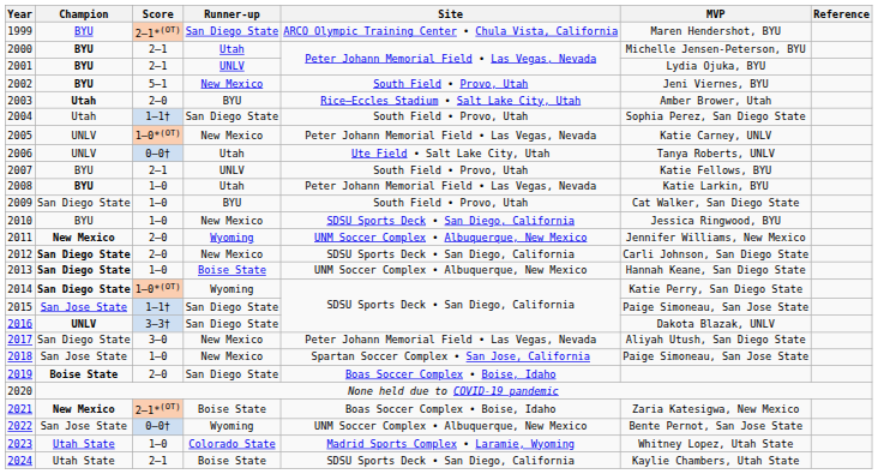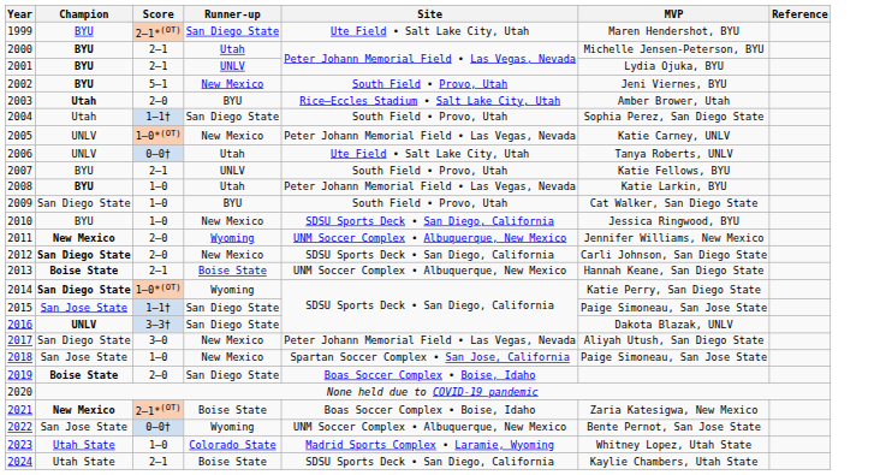 <table class="wikitable sortable" style="text-align:center;">
 <tr>
 <th>Year</th>
 <th>Champion</th>
 <th>Score</th>
 <th>Runner-up</th>
 <th>Site</th>
 <th>MVP</th>
 <th>Reference</th>
 </tr>
 <tr>
 <td>1999</td>
 <td><a href='#'>BYU</a> </td>
 <td style="background-color:#FBCEB1">2–1*<sup>(OT)</sup></td>
 <td><a href='#'>San Diego State</a></td>
-<td><a href='#'>ARCO Olympic Training Center</a> • <a href='#'>Chula Vista, California</a></td>
+<td><a href='#'>Ute Field</a> • Salt Lake City, Utah</td>
 <td>Maren Hendershot, BYU</td>
 <td></td>
 </tr>
 <tr>
 <td>2000</td>
 <td><strong>BYU</strong> </td>
 <td>2–1</td>
 <td><a href='#'>Utah</a></td>
 <td rowspan=2><a href='#'>Peter Johann Memorial Field</a> • <a href='#'>Las Vegas, Nevada</a></td>
 <td>Michelle Jensen-Peterson, BYU</td>
 <td></td>
 </tr>
 <tr>
 <td>2001</td>
 <td><strong>BYU</strong> </td>
 <td>2–1</td>
 <td><a href='#'>UNLV</a></td>
 <td>Lydia Ojuka, BYU</td>
 <td></td>
 </tr>
 <tr>
 <td>2002</td>
 <td><strong>BYU</strong> </td>
 <td>5–1</td>
 <td><a href='#'>New Mexico</a></td>
 <td><a href='#'>South Field</a> • <a href='#'>Provo, Utah</a></td>
 <td>Jeni Viernes, BYU</td>
 <td></td>
 </tr>
 <tr>
 <td>2003</td>
 <td><strong>Utah</strong> </td>
 <td>2–0</td>
 <td>BYU</td>
 <td><a href='#'>Rice–Eccles Stadium</a> • <a href='#'>Salt Lake City, Utah</a></td>
 <td>Amber Brower, Utah</td>
 <td></td>
 </tr>
 <tr>
 <td>2004</td>
 <td>Utah </td>
 <td style="background-color:#cedff2">1–1†<br></td>
 <td>San Diego State</td>
 <td>South Field • Provo, Utah</td>
 <td>Sophia Perez, San Diego State</td>
 <td></td>
 </tr>
 <tr>
 <td>2005</td>
 <td>UNLV </td>
 <td style="background-color:#FBCEB1">1–0*<sup>(OT)</sup></td>
 <td>New Mexico</td>
 <td>Peter Johann Memorial Field • Las Vegas, Nevada</td>
 <td>Katie Carney, UNLV</td>
 <td></td>
 </tr>
 <tr>
 <td>2006</td>
 <td>UNLV </td>
 <td style="background-color:#cedff2">0–0†<br></td>
 <td>Utah</td>
 <td><a href='#'>Ute Field</a> • Salt Lake City, Utah</td>
 <td>Tanya Roberts, UNLV</td>
 <td></td>
 </tr>
 <tr>
 <td>2007</td>
 <td>BYU </td>
 <td>2–1</td>
 <td>UNLV</td>
 <td>South Field • Provo, Utah</td>
 <td>Katie Fellows, BYU</td>
 <td></td>
 </tr>
 <tr>
 <td>2008</td>
 <td><strong>BYU</strong> </td>
 <td>1–0</td>
 <td>Utah</td>
 <td>Peter Johann Memorial Field • Las Vegas, Nevada</td>
 <td>Katie Larkin, BYU</td>
 <td></td>
 </tr>
 <tr>
 <td>2009</td>
 <td>San Diego State </td>
 <td>1–0</td>
 <td>BYU</td>
 <td>South Field • Provo, Utah</td>
 <td>Cat Walker, San Diego State</td>
 <td></td>
 </tr>
 <tr>
 <td>2010</td>
 <td>BYU </td>
 <td>1–0</td>
 <td>New Mexico</td>
 <td><a href='#'>SDSU Sports Deck</a> • <a href='#'>San Diego, California</a></td>
 <td>Jessica Ringwood, BYU</td>
 <td></td>
 </tr>
 <tr>
 <td>2011</td>
 <td><strong>New Mexico</strong> </td>
 <td>2–0</td>
 <td><a href='#'>Wyoming</a></td>
 <td><a href='#'>UNM Soccer Complex</a> • <a href='#'>Albuquerque, New Mexico</a></td>
 <td>Jennifer Williams, New Mexico</td>
 <td></td>
 </tr>
 <tr>
 <td>2012</td>
 <td><strong>San Diego State</strong> </td>
 <td>2–0</td>
 <td>New Mexico</td>
 <td>SDSU Sports Deck • San Diego, California</td>
 <td>Carli Johnson, San Diego State</td>
 <td></td>
 </tr>
 <tr>
 <td>2013</td>
-<td><strong>San Diego State</strong> </td>
-<td>1–0</td>
+<td><strong>Boise State</strong> </td>
+<td>2–1</td>
 <td><a href='#'>Boise State</a></td>
 <td>UNM Soccer Complex • Albuquerque, New Mexico</td>
 <td>Hannah Keane, San Diego State</td>
 <td></td>
 </tr>
 <tr>
 <td>2014</td>
 <td><strong>San Diego State</strong> </td>
 <td style="background-color:#FBCEB1">1–0*<sup>(OT)</sup></td>
 <td>Wyoming</td>
 <td rowspan=3>SDSU Sports Deck • San Diego, California</td>
 <td>Katie Perry, San Diego State</td>
 <td></td>
 </tr>
 <tr>
 <td>2015</td>
 <td><a href='#'>San Jose State</a> </td>
 <td style="background-color:#cedff2">1–1†<br></td>
 <td>San Diego State</td>
 <td>Paige Simoneau, San Jose State</td>
 <td></td>
 </tr>
 <tr>
 <td><a href='#'>2016</a></td>
 <td><strong>UNLV</strong> </td>
 <td style="background-color:#cedff2">3–3†<br></td>
 <td>San Diego State</td>
 <td>Dakota Blazak, UNLV</td>
 <td></td>
 </tr>
 <tr>
 <td><a href='#'>2017</a></td>
 <td>San Diego State </td>
 <td>3–0</td>
 <td>New Mexico</td>
 <td>Peter Johann Memorial Field • Las Vegas, Nevada</td>
 <td>Aliyah Utush, San Diego State</td>
 <td></td>
 </tr>
 <tr>
 <td><a href='#'>2018</a></td>
 <td>San Jose State </td>
 <td>1–0</td>
 <td>New Mexico</td>
 <td>Spartan Soccer Complex • <a href='#'>San Jose, California</a></td>
 <td>Paige Simoneau, San Jose State</td>
 <td></td>
 </tr>
 <tr>
 <td><a href='#'>2019</a></td>
 <td><strong>Boise State</strong> </td>
 <td>2–0</td>
 <td>San Diego State</td>
 <td><a href='#'>Boas Soccer Complex</a> • <a href='#'>Boise, Idaho</a></td>
 <td></td>
 <td></td>
 </tr>
 <tr>
 <td>2020</td>
 <td colspan=6><em>None held due to <a href='#'>COVID-19 pandemic</a></em></td>
 </tr>
 <tr>
 <td><a href='#'>2021</a></td>
 <td><strong>New Mexico</strong> </td>
 <td style="background-color:#FBCEB1">2–1*<sup>(OT)</sup></td>
 <td>Boise State</td>
 <td>Boas Soccer Complex • Boise, Idaho</td>
 <td>Zaria Katesigwa, New Mexico</td>
 <td></td>
 </tr>
 <tr>
 <td><a href='#'>2022</a></td>
 <td>San Jose State </td>
 <td style="background-color:#cedff2">0–0†<br></td>
 <td>Wyoming</td>
 <td>UNM Soccer Complex • Albuquerque, New Mexico</td>
 <td>Bente Pernot, San Jose State</td>
 <td></td>
 </tr>
 <tr>
 <td><a href='#'>2023</a></td>
 <td><a href='#'>Utah State</a> </td>
 <td>1–0</td>
 <td><a href='#'>Colorado State</a></td>
 <td><a href='#'>Madrid Sports Complex</a> • <a href='#'>Laramie, Wyoming</a></td>
 <td>Whitney Lopez, Utah State</td>
 <td></td>
 </tr>
 <tr>
 <td><a href='#'>2024</a></td>
 <td>Utah State </td>
 <td>2–1</td>
 <td>Boise State</td>
 <td>SDSU Sports Deck • San Diego, California</td>
 <td>Kaylie Chambers, Utah State</td>
 <td></td>
 </tr>
 </table>
